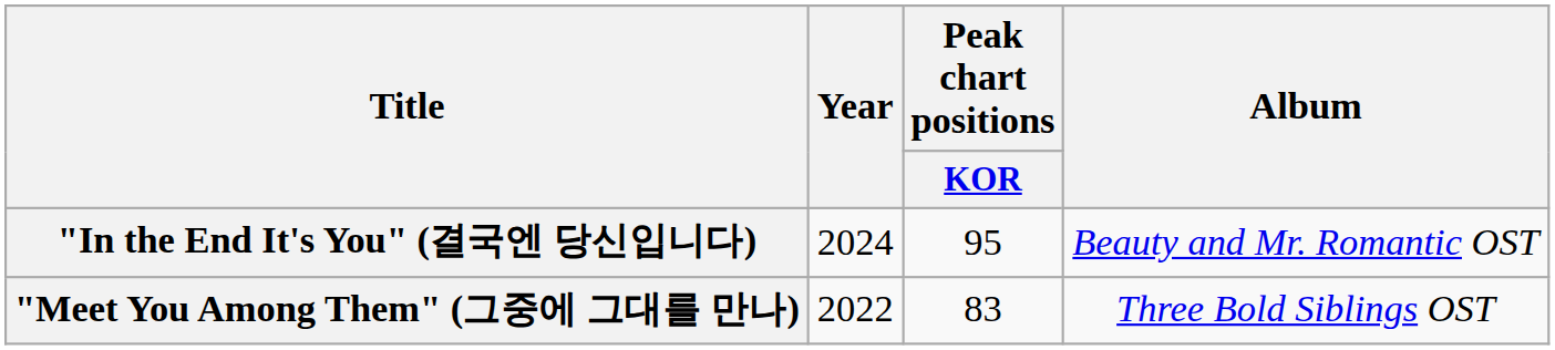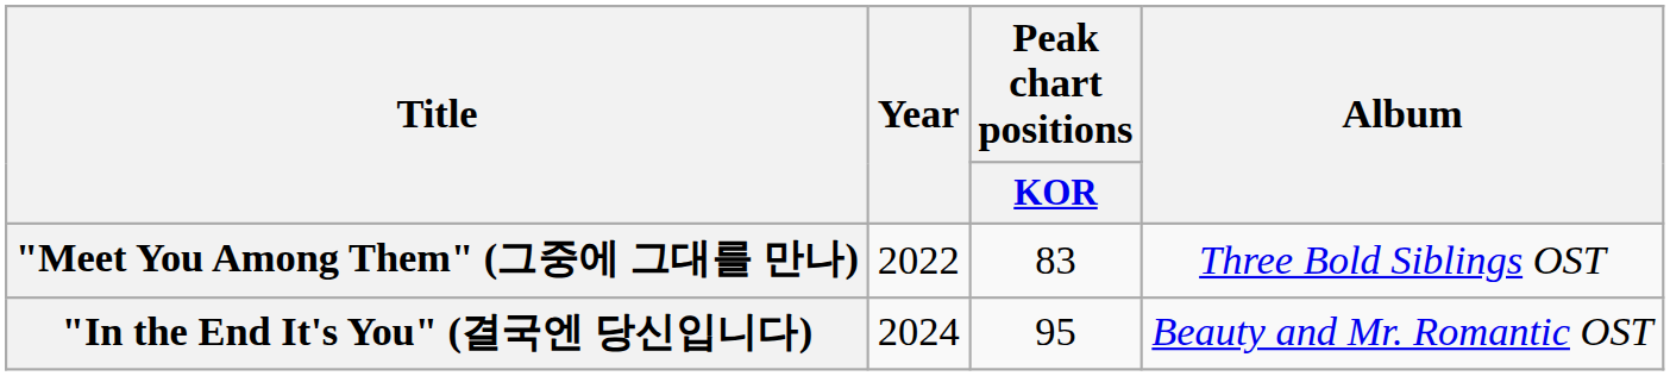 <table class="wikitable plainrowheaders" style="text-align:center">
 <tr>
 <th scope="col" rowspan="2">Title</th>
 <th scope="col" rowspan="2">Year</th>
 <th scope="col">Peak chart positions</th>
 <th scope="col" rowspan="2">Album</th>
 </tr>
 <tr>
 <th scope="col" style="font-size:90%; width:2.5em"><a href='#'>KOR</a><br></th>
 </tr>
 <tr>
+<th scope="row">"Meet You Among Them" (그중에 그대를 만나)</th>
+<td>2022</td>
+<td>83</td>
+<td><em><a href='#'>Three Bold Siblings</a> OST</em></td>
+</tr>
+<tr>
 <th scope="row">"In the End It's You" (결국엔 당신입니다)</th>
 <td>2024</td>
 <td>95</td>
 <td><em><a href='#'>Beauty and Mr. Romantic</a> OST</em></td>
 </tr>
-<tr>
-<th scope="row">"Meet You Among Them" (그중에 그대를 만나)</th>
-<td>2022</td>
-<td>83</td>
-<td><em><a href='#'>Three Bold Siblings</a> OST</em></td>
-</tr>
 </table>
